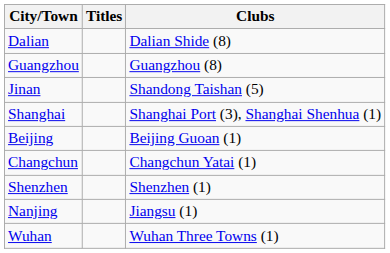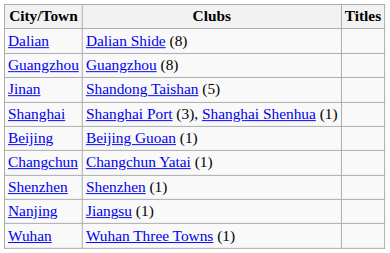 <table class="wikitable">
 <tr>
 <th>City/Town</th>
+<th>Clubs</th>
 <th>Titles</th>
-<th>Clubs</th>
 </tr>
 <tr>
 <td><a href='#'>Dalian</a></td>
+<td><a href='#'>Dalian Shide</a> (8)</td>
 <td></td>
-<td><a href='#'>Dalian Shide</a> (8)</td>
 </tr>
 <tr>
 <td><a href='#'>Guangzhou</a></td>
+<td><a href='#'>Guangzhou</a> (8)</td>
 <td></td>
-<td><a href='#'>Guangzhou</a> (8)</td>
 </tr>
 <tr>
 <td><a href='#'>Jinan</a></td>
+<td><a href='#'>Shandong Taishan</a> (5)</td>
 <td></td>
-<td><a href='#'>Shandong Taishan</a> (5)</td>
 </tr>
 <tr>
 <td><a href='#'>Shanghai</a></td>
+<td><a href='#'>Shanghai Port</a> (3), <a href='#'>Shanghai Shenhua</a> (1)</td>
 <td></td>
-<td><a href='#'>Shanghai Port</a> (3), <a href='#'>Shanghai Shenhua</a> (1)</td>
 </tr>
 <tr>
 <td><a href='#'>Beijing</a></td>
+<td><a href='#'>Beijing Guoan</a> (1)</td>
 <td></td>
-<td><a href='#'>Beijing Guoan</a> (1)</td>
 </tr>
 <tr>
 <td><a href='#'>Changchun</a></td>
+<td><a href='#'>Changchun Yatai</a> (1)</td>
 <td></td>
-<td><a href='#'>Changchun Yatai</a> (1)</td>
 </tr>
 <tr>
 <td><a href='#'>Shenzhen</a></td>
+<td><a href='#'>Shenzhen</a> (1)</td>
 <td></td>
-<td><a href='#'>Shenzhen</a> (1)</td>
 </tr>
 <tr>
 <td><a href='#'>Nanjing</a></td>
+<td><a href='#'>Jiangsu</a> (1)</td>
 <td></td>
-<td><a href='#'>Jiangsu</a> (1)</td>
 </tr>
 <tr>
 <td><a href='#'>Wuhan</a></td>
+<td><a href='#'>Wuhan Three Towns</a> (1)</td>
 <td></td>
-<td><a href='#'>Wuhan Three Towns</a> (1)</td>
 </tr>
 </table>
